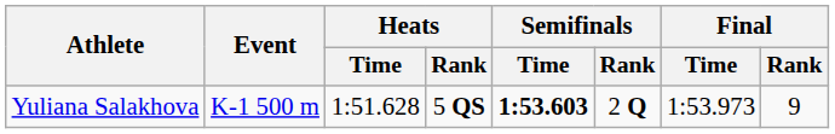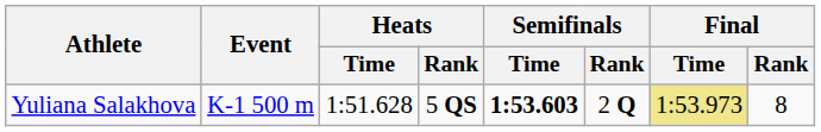 <table class=wikitable style="font-size:90%">
 <tr>
 <th rowspan="2">Athlete</th>
 <th rowspan="2">Event</th>
 <th colspan="2">Heats</th>
 <th colspan="2">Semifinals</th>
 <th colspan="2">Final</th>
 </tr>
 <tr style="font-size:95%">
 <th>Time</th>
 <th>Rank</th>
 <th>Time</th>
 <th>Rank</th>
 <th>Time</th>
 <th>Rank</th>
 </tr>
 <tr align=center>
 <td align=left><a href='#'>Yuliana Salakhova</a></td>
 <td align=left><a href='#'>K-1 500 m</a></td>
 <td>1:51.628</td>
 <td>5 <strong>QS</strong></td>
 <td><strong>1:53.603</strong></td>
 <td>2 <strong>Q</strong></td>
-<td>1:53.973</td>
-<td>9</td>
+<td style="background: khaki;">1:53.973</td>
+<td>8</td>
 </tr>
 </table>
